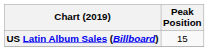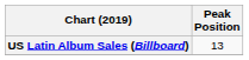 <table class="wikitable plainrowheaders" style="text-align:center;">
 <tr>
 <th scope="col">Chart (2019)</th>
 <th scope="col">Peak <br> Position</th>
 </tr>
 <tr>
 <th scope="row">US <a href='#'>Latin Album Sales</a> (<em><a href='#'>Billboard</a></em>)</th>
-<td style="text-align:center;">15</td>
+<td style="text-align:center;">13</td>
 </tr>
 <tr>
 </tr>
 </table>
